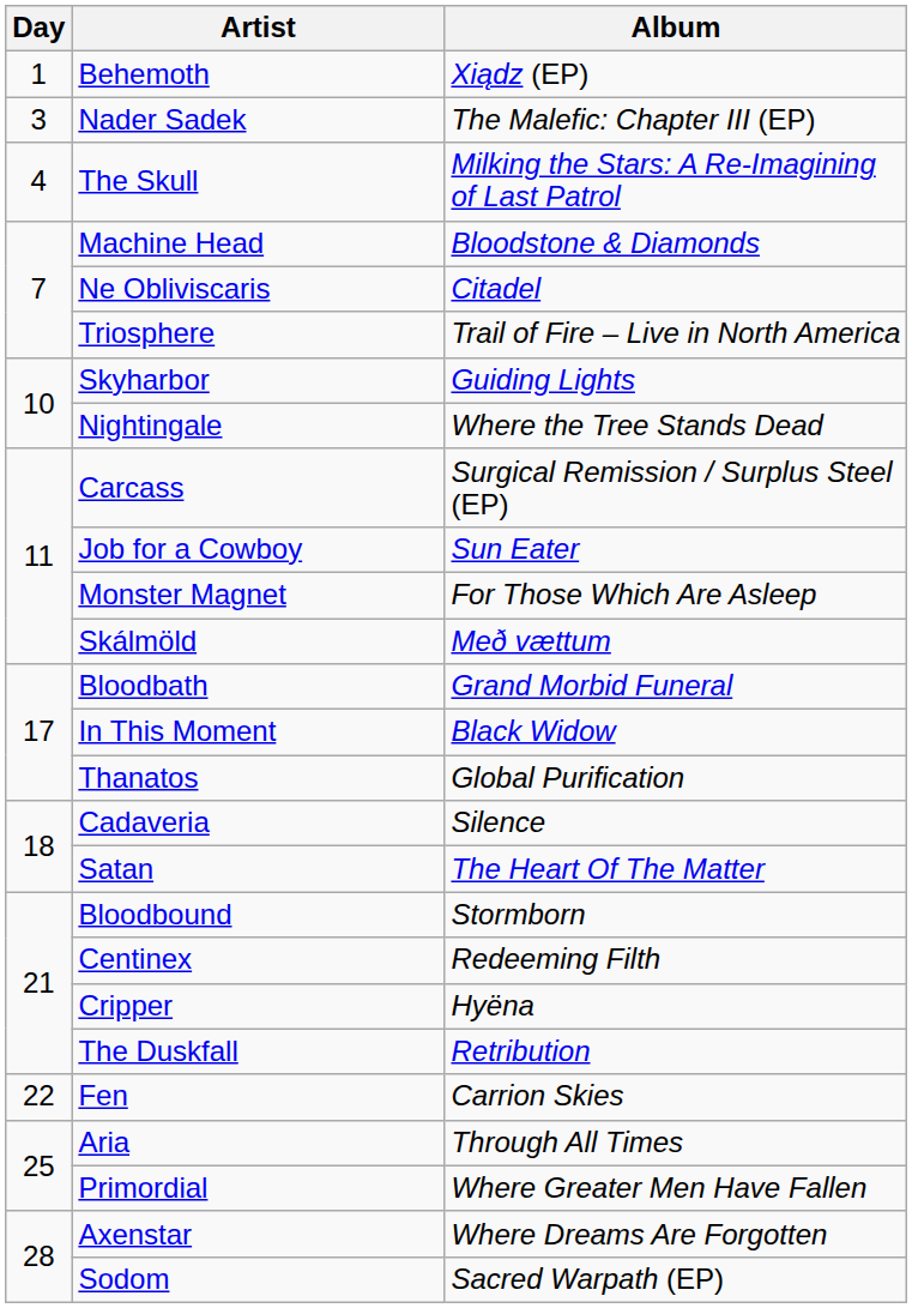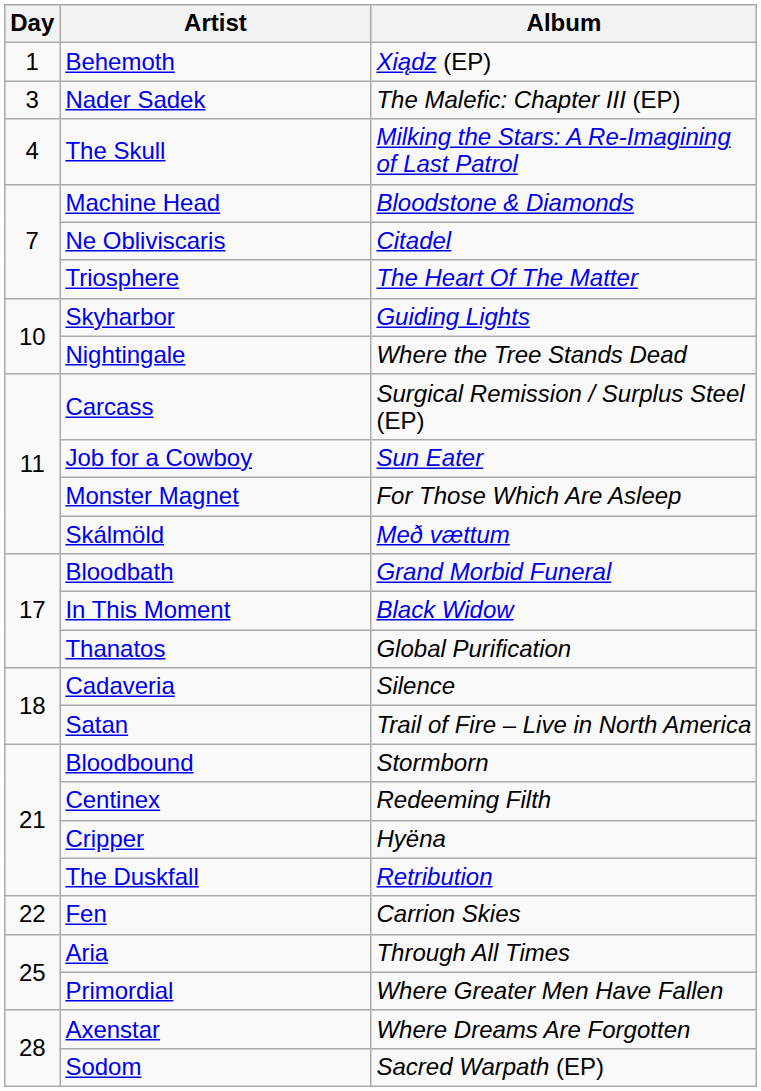 <table class="wikitable">
 <tr>
 <th style="width:20px;">Day</th>
 <th style="width:200px;">Artist</th>
 <th style="width:250px;">Album</th>
 </tr>
 <tr>
 <td style="text-align:center;">1</td>
 <td><a href='#'>Behemoth</a></td>
 <td><em><a href='#'>Xiądz</a></em> (EP)</td>
 </tr>
 <tr>
 <td style="text-align:center;">3</td>
 <td><a href='#'>Nader Sadek</a></td>
 <td><em>The Malefic: Chapter III</em> (EP)</td>
 </tr>
 <tr>
 <td style="text-align:center;">4</td>
 <td><a href='#'>The Skull</a></td>
 <td><em><a href='#'>Milking the Stars: A Re-Imagining of Last Patrol</a></em></td>
 </tr>
 <tr>
 <td style="text-align:center;" rowspan="3">7</td>
 <td><a href='#'>Machine Head</a></td>
 <td><em><a href='#'>Bloodstone & Diamonds</a></em></td>
 </tr>
 <tr>
 <td><a href='#'>Ne Obliviscaris</a></td>
 <td><em><a href='#'>Citadel</a></em> </td>
 </tr>
 <tr>
 <td><a href='#'>Triosphere</a></td>
-<td><em>Trail of Fire – Live in North America</em></td>
+<td><em><a href='#'>The Heart Of The Matter</a></em> </td>
 </tr>
 <tr>
 <td style="text-align:center;" rowspan="2">10</td>
 <td><a href='#'>Skyharbor</a></td>
 <td><em><a href='#'>Guiding Lights</a></em></td>
 </tr>
 <tr>
 <td><a href='#'>Nightingale</a></td>
 <td><em>Where the Tree Stands Dead</em></td>
 </tr>
 <tr>
 <td style="text-align:center;" rowspan="4">11</td>
 <td><a href='#'>Carcass</a></td>
 <td><em>Surgical Remission / Surplus Steel</em> (EP)</td>
 </tr>
 <tr>
 <td><a href='#'>Job for a Cowboy</a></td>
 <td><em><a href='#'>Sun Eater</a></em></td>
 </tr>
 <tr>
 <td><a href='#'>Monster Magnet</a></td>
 <td><em>For Those Which Are Asleep</em></td>
 </tr>
 <tr>
 <td><a href='#'>Skálmöld</a></td>
 <td><em><a href='#'>Með vættum</a></em></td>
 </tr>
 <tr>
 <td style="text-align:center;" rowspan="3">17</td>
 <td><a href='#'>Bloodbath</a></td>
 <td><em><a href='#'>Grand Morbid Funeral</a></em></td>
 </tr>
 <tr>
 <td><a href='#'>In This Moment</a></td>
 <td><em><a href='#'>Black Widow</a></em></td>
 </tr>
 <tr>
 <td><a href='#'>Thanatos</a></td>
 <td><em>Global Purification</em></td>
 </tr>
 <tr>
 <td style="text-align:center;" rowspan="2">18</td>
 <td><a href='#'>Cadaveria</a></td>
 <td><em>Silence</em></td>
 </tr>
 <tr>
 <td><a href='#'>Satan</a></td>
-<td><em><a href='#'>The Heart Of The Matter</a></em> </td>
+<td><em>Trail of Fire – Live in North America</em></td>
 </tr>
 <tr>
 <td style="text-align:center;" rowspan="4">21</td>
 <td><a href='#'>Bloodbound</a></td>
 <td><em>Stormborn</em></td>
 </tr>
 <tr>
 <td><a href='#'>Centinex</a></td>
 <td><em>Redeeming Filth</em></td>
 </tr>
 <tr>
 <td><a href='#'>Cripper</a></td>
 <td><em>Hyëna</em></td>
 </tr>
 <tr>
 <td><a href='#'>The Duskfall</a></td>
 <td><em><a href='#'>Retribution</a></em></td>
 </tr>
 <tr>
 <td style="text-align:center;">22</td>
 <td><a href='#'>Fen</a></td>
 <td><em>Carrion Skies</em></td>
 </tr>
 <tr>
 <td style="text-align:center;" rowspan="2">25</td>
 <td><a href='#'>Aria</a></td>
 <td><em>Through All Times</em></td>
 </tr>
 <tr>
 <td><a href='#'>Primordial</a></td>
 <td><em>Where Greater Men Have Fallen</em></td>
 </tr>
 <tr>
 <td style="text-align:center;" rowspan="2">28</td>
 <td><a href='#'>Axenstar</a></td>
 <td><em>Where Dreams Are Forgotten</em></td>
 </tr>
 <tr>
 <td><a href='#'>Sodom</a></td>
 <td><em>Sacred Warpath</em> (EP)</td>
 </tr>
 </table>
